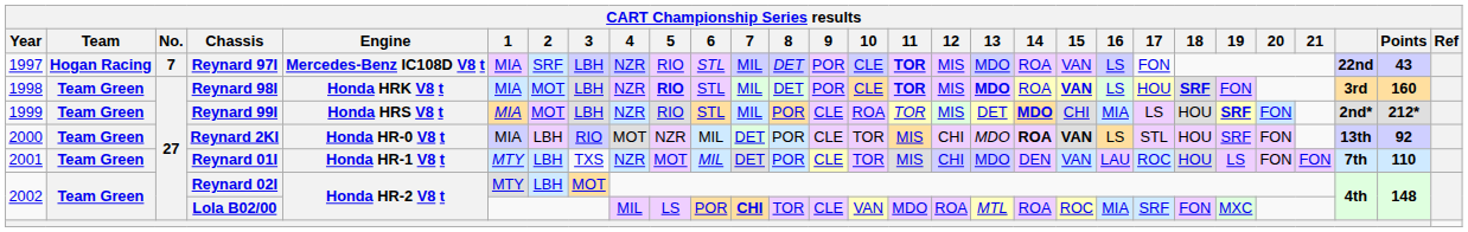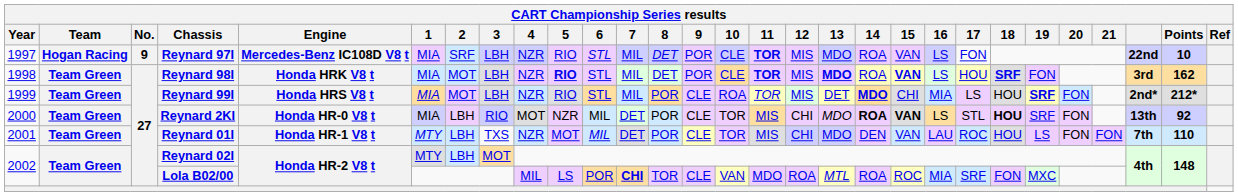 <table class="wikitable" style="text-align:center; font-size:85%">
 <tr>
 <th colspan=45><a href='#'>CART Championship Series</a> results</th>
 </tr>
 <tr>
 <th scope="col">Year</th>
 <th scope="col">Team</th>
 <th scope="col">No.</th>
 <th scope="col">Chassis</th>
 <th scope="col">Engine</th>
 <th scope="col">1</th>
 <th scope="col">2</th>
 <th scope="col">3</th>
 <th scope="col">4</th>
 <th scope="col">5</th>
 <th scope="col">6</th>
 <th scope="col">7</th>
 <th scope="col">8</th>
 <th scope="col">9</th>
 <th scope="col">10</th>
 <th scope="col">11</th>
 <th scope="col">12</th>
 <th scope="col">13</th>
 <th scope="col">14</th>
 <th scope="col">15</th>
 <th scope="col">16</th>
 <th scope="col">17</th>
 <th scope="col">18</th>
 <th scope="col">19</th>
 <th scope="col">20</th>
 <th scope="col">21</th>
 <th scope="col"></th>
 <th scope="col">Points</th>
 <th scope="col">Ref</th>
 </tr>
 <tr>
 <td><a href='#'>1997</a></td>
 <th nowrap><a href='#'>Hogan Racing</a></th>
-<th>7</th>
+<th>9</th>
 <th nowrap><a href='#'>Reynard 97I</a></th>
 <th nowrap><a href='#'>Mercedes-Benz</a> IC108D <a href='#'>V8</a> <a href='#'>t</a></th>
 <td style="background:#efcfff;"><a href='#'>MIA</a><br></td>
 <td style="background:#cfeaff;"><a href='#'>SRF</a><br></td>
 <td style="background:#cfcfff;"><a href='#'>LBH</a><br></td>
 <td style="background:#cfcfff;"><a href='#'>NZR</a><br></td>
 <td style="background:#efcfff;"><a href='#'>RIO</a><br></td>
 <td style="background:#efcfff;"><em><a href='#'>STL</a></em><br></td>
 <td style="background:#cfcfff;"><a href='#'>MIL</a><br></td>
 <td style="background:#cfcfff;"><em><a href='#'>DET</a></em><br></td>
 <td style="background:#efcfff;"><a href='#'>POR</a><br></td>
 <td style="background:#cfcfff;"><a href='#'>CLE</a><br></td>
 <td style="background:#efcfff;"><strong><a href='#'>TOR</a></strong><br></td>
 <td style="background:#efcfff;"><a href='#'>MIS</a><br></td>
 <td style="background:#cfcfff;"><a href='#'>MDO</a><br></td>
 <td style="background:#efcfff;"><a href='#'>ROA</a><br></td>
 <td style="background:#efcfff;"><a href='#'>VAN</a><br></td>
 <td style="background:#cfcfff;"><a href='#'>LS</a><br></td>
 <td><a href='#'>FON</a></td>
 <td colspan=4></td>
 <th style="background:#cfcfff;">22nd</th>
-<th style="background:#cfcfff;">43</th>
+<th style="background:#cfcfff;">10</th>
 <th></th>
 </tr>
 <tr>
 <td><a href='#'>1998</a></td>
 <th nowrap><a href='#'>Team Green</a></th>
 <th rowspan=6>27</th>
 <th nowrap><a href='#'>Reynard 98I</a></th>
 <th nowrap><a href='#'>Honda</a> HRK <a href='#'>V8</a> <a href='#'>t</a></th>
 <td style="background:#cfeaff;"><a href='#'>MIA</a><br></td>
 <td style="background:#cfeaff;"><a href='#'>MOT</a><br></td>
 <td style="background:#dfdfdf;"><a href='#'>LBH</a><br></td>
 <td style="background:#efcfff;"><a href='#'>NZR</a><br></td>
 <td style="background:#efcfff;"><strong><a href='#'>RIO</a></strong><br></td>
 <td style="background:#efcfff;"><a href='#'>STL</a><br></td>
 <td style="background:#dfffdf;"><a href='#'>MIL</a><br></td>
 <td style="background:#dfffdf;"><a href='#'>DET</a><br></td>
 <td style="background:#efcfff;"><a href='#'>POR</a><br></td>
 <td style="background:#ffdf9f;"><a href='#'>CLE</a><br></td>
 <td style="background:#efcfff;"><strong><a href='#'>TOR</a></strong><br></td>
 <td style="background:#efcfff;"><a href='#'>MIS</a><br></td>
 <td style="background:#efcfff;"><strong><a href='#'>MDO</a></strong><br></td>
 <td style="background:#ffffbf;"><a href='#'>ROA</a><br></td>
 <td style="background:#ffffbf;"><strong><a href='#'>VAN</a></strong><br></td>
 <td style="background:#dfffdf;"><a href='#'>LS</a><br></td>
 <td style="background:#ffffbf;"><a href='#'>HOU</a><br></td>
 <td style="background:#dfdfdf;"><strong><a href='#'>SRF</a></strong><br></td>
 <td style="background:#efcfff;"><a href='#'>FON</a><br></td>
 <td colspan=2></td>
 <th style="background:#ffdf9f;">3rd</th>
-<th style="background:#ffdf9f;">160</th>
+<th style="background:#ffdf9f;">162</th>
 <th></th>
 </tr>
 <tr>
 <td><a href='#'>1999</a></td>
 <th nowrap><a href='#'>Team Green</a></th>
 <th nowrap><a href='#'>Reynard 99I</a></th>
 <th nowrap><a href='#'>Honda</a> HRS <a href='#'>V8</a> <a href='#'>t</a></th>
 <td style="background:#ffdf9f;"><em><a href='#'>MIA</a></em><br></td>
 <td style="background:#efcfff;"><a href='#'>MOT</a><br></td>
 <td style="background:#dfdfdf;"><a href='#'>LBH</a><br></td>
 <td style="background:#cfeaff;"><a href='#'>NZR</a><br></td>
 <td style="background:#dfdfdf;"><a href='#'>RIO</a><br></td>
 <td style="background:#ffdf9f;"><a href='#'>STL</a><br></td>
 <td style="background:#cfeaff;"><a href='#'>MIL</a><br></td>
 <td style="background:#ffdf9f;"><a href='#'>POR</a><br></td>
 <td style="background:#efcfff;"><a href='#'>CLE</a><br></td>
 <td style="background:#efcfff;"><a href='#'>ROA</a><br></td>
 <td style="background:#ffffbf;"><em><a href='#'>TOR</a></em><br></td>
 <td style="background:#dfffdf;"><a href='#'>MIS</a><br></td>
 <td style="background:#ffffbf;"><a href='#'>DET</a><br></td>
 <td style="background:#ffdf9f;"><strong><a href='#'>MDO</a></strong><br></td>
 <td style="background:#dfdfdf;"><a href='#'>CHI</a><br></td>
 <td style="background:#cfeaff;"><a href='#'>MIA</a><br></td>
 <td style="background:#efcfff;">LS<br></td>
 <td style="background:#dfdfdf;">HOU<br></td>
 <td style="background:#ffffbf;"><strong><a href='#'>SRF</a></strong><br></td>
 <td style="background:#cfeaff;"><a href='#'>FON</a><br></td>
 <td></td>
 <th style="background:#dfdfdf;">2nd*</th>
 <th style="background:#dfdfdf;">212*</th>
 <th></th>
 </tr>
 <tr>
 <td><a href='#'>2000</a></td>
 <th nowrap><a href='#'>Team Green</a></th>
 <th nowrap><a href='#'>Reynard 2KI</a></th>
 <th nowrap><a href='#'>Honda</a> HR-0 <a href='#'>V8</a> <a href='#'>t</a></th>
 <td style="background:#cfcfff;">MIA<br></td>
 <td style="background:#efcfff;">LBH<br></td>
 <td style="background:#cfcfff;"><a href='#'>RIO</a><br></td>
 <td style="background:#dfdfdf;">MOT<br></td>
 <td style="background:#efcfff;">NZR<br></td>
 <td style="background:#cfeaff;">MIL<br></td>
 <td style="background:#dfffdf;"><a href='#'>DET</a><br></td>
 <td style="background:#cfeaff;">POR<br></td>
 <td style="background:#efcfff;">CLE<br></td>
 <td style="background:#efcfff;">TOR<br></td>
 <td style="background:#ffdf9f;"><a href='#'>MIS</a><br></td>
 <td style="background:#efcfff;">CHI<br></td>
 <td style="background:#efcfff;"><em>MDO</em><br></td>
 <td style="background:#efcfff;"><strong>ROA</strong><br></td>
 <td style="background:#dfdfdf;"><strong>VAN</strong><br></td>
 <td style="background:#ffdf9f;">LS<br></td>
 <td style="background:#efcfff;">STL<br></td>
-<td style="background:#efcfff;">HOU<br></td>
+<td style="background:#efcfff;"><strong>HOU<br></strong></td>
 <td style="background:#efcfff;"><a href='#'>SRF</a><br></td>
 <td style="background:#efcfff;">FON<br></td>
 <td></td>
 <th style="background:#cfcfff;">13th</th>
 <th style="background:#cfcfff;">92</th>
 <th></th>
 </tr>
 <tr>
 <td><a href='#'>2001</a></td>
 <th nowrap><a href='#'>Team Green</a></th>
 <th nowrap><a href='#'>Reynard 01I</a></th>
 <th nowrap><a href='#'>Honda</a> HR-1 <a href='#'>V8</a> <a href='#'>t</a></th>
 <td style="background:#cfeaff;"><em><a href='#'>MTY</a></em><br></td>
 <td style="background:#cfeaff;"><a href='#'>LBH</a><br></td>
 <td><a href='#'>TXS</a><br></td>
 <td style="background:#cfeaff;"><a href='#'>NZR</a><br></td>
 <td style="background:#efcfff;"><a href='#'>MOT</a><br></td>
 <td style="background:#cfeaff;"><em><a href='#'>MIL</a></em><br></td>
 <td style="background:#dfdfdf;"><a href='#'>DET</a><br></td>
 <td style="background:#cfeaff;"><a href='#'>POR</a><br></td>
 <td style="background:#ffffbf;"><a href='#'>CLE</a><br></td>
 <td style="background:#efcfff;"><a href='#'>TOR</a><br></td>
 <td style="background:#dfdfdf;"><a href='#'>MIS</a><br></td>
 <td style="background:#cfcfff;"><a href='#'>CHI</a><br></td>
 <td style="background:#cfcfff;"><a href='#'>MDO</a><br></td>
 <td style="background:#efcfff;"><a href='#'>DEN</a><br></td>
 <td style="background:#cfeaff;"><a href='#'>VAN</a><br></td>
 <td style="background:#efcfff;"><a href='#'>LAU</a><br></td>
 <td style="background:#cfeaff;"><a href='#'>ROC</a><br></td>
 <td style="background:#dfdfdf;"><a href='#'>HOU</a><br></td>
 <td style="background:#efcfff;"><a href='#'>LS</a><br></td>
 <td style="background:#efcfff;">FON<br></td>
 <td style="background:#efcfff;"><a href='#'>FON</a><br></td>
 <th style="background:#cfeaff;">7th</th>
 <th style="background:#cfeaff;">110</th>
 <th></th>
 </tr>
 <tr>
 <td rowspan=2><a href='#'>2002</a></td>
 <th rowspan=2 nowrap><a href='#'>Team Green</a></th>
 <th nowrap><a href='#'>Reynard 02I</a></th>
 <th rowspan=2 nowrap><a href='#'>Honda</a> HR-2 <a href='#'>V8</a> <a href='#'>t</a></th>
 <td style="background:#dfdfdf;"><a href='#'>MTY</a><br></td>
 <td style="background:#cfeaff;"><a href='#'>LBH</a><br></td>
 <td style="background:#ffdf9f;"><a href='#'>MOT</a><br></td>
 <td colspan=18></td>
 <th rowspan=2 style="background:#dfffdf;">4th</th>
 <th rowspan=2 style="background:#dfffdf;">148</th>
 <th rowspan=2></th>
 </tr>
 <tr>
 <th nowrap><a href='#'>Lola B02/00</a></th>
 <td colspan=3></td>
 <td style="background:#efcfff;"><a href='#'>MIL</a><br></td>
 <td style="background:#efcfff;"><a href='#'>LS</a><br></td>
 <td style="background:#ffdf9f;"><a href='#'>POR</a><br></td>
 <td style="background:#ffdf9f;"><strong><a href='#'>CHI</a><br></strong></td>
 <td style="background:#efcfff;"><a href='#'>TOR</a><br></td>
 <td style="background:#efcfff;"><a href='#'>CLE</a><br></td>
 <td style="background:#ffffbf;"><a href='#'>VAN</a><br></td>
 <td style="background:#efcfff;"><a href='#'>MDO</a><br></td>
 <td style="background:#efcfff;"><a href='#'>ROA</a><br></td>
 <td style="background:#ffffbf;"><em><a href='#'>MTL</a><br></em></td>
 <td style="background:#efcfff;"><a href='#'>ROA</a><br></td>
 <td style="background:#ffffbf;"><a href='#'>ROC</a><br></td>
 <td style="background:#cfeaff;"><a href='#'>MIA</a><br></td>
 <td style="background:#cfeaff;"><a href='#'>SRF</a><br></td>
 <td style="background:#efcfff;"><a href='#'>FON</a><br></td>
 <td style="background:#dfffdf;"><a href='#'>MXC</a><br></td>
 <td colspan=2></td>
 </tr>
 <tr>
 <th colspan="28"></th>
 </tr>
 </table>
